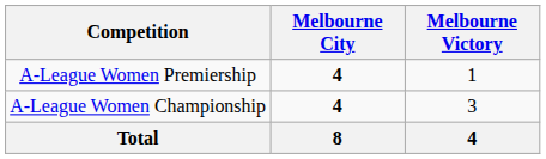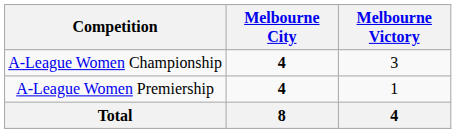 <table class="wikitable" style="text-align:center;font-size:95%;">
 <tr>
 <th>Competition</th>
 <th width="100"><a href='#'>Melbourne City</a></th>
 <th width="100"><a href='#'>Melbourne Victory</a></th>
 </tr>
 <tr>
+<td><a href='#'>A-League Women</a> Championship</td>
+<td><strong>4</strong></td>
+<td>3</td>
+</tr>
+<tr>
 <td><a href='#'>A-League Women</a> Premiership</td>
 <td><strong>4</strong></td>
 <td>1</td>
-</tr>
-<tr>
-<td><a href='#'>A-League Women</a> Championship</td>
-<td><strong>4</strong></td>
-<td>3</td>
 </tr>
 <tr>
 <th>Total</th>
 <th>8</th>
 <th>4</th>
 </tr>
 </table>
